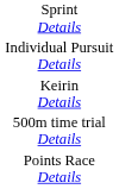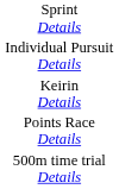 <table>
 <tr align="center">
 <td>Sprint<br><em><a href='#'>Details</a></em></td>
 <td></td>
 <td></td>
 <td></td>
 </tr>
 <tr align="center">
 <td>Individual Pursuit<br><em><a href='#'>Details</a></em></td>
 <td></td>
 <td></td>
 <td></td>
 </tr>
 <tr align="center">
 <td>Keirin<br><em><a href='#'>Details</a></em></td>
 <td></td>
 <td></td>
 <td></td>
 </tr>
 <tr align="center">
+<td>Points Race<br><em><a href='#'>Details</a></em></td>
+<td></td>
+<td></td>
+<td></td>
+</tr>
+<tr align="center">
 <td>500m time trial<br><em><a href='#'>Details</a></em></td>
 <td></td>
 <td></td>
 <td></td>
 </tr>
-<tr align="center">
-<td>Points Race<br><em><a href='#'>Details</a></em></td>
-<td></td>
-<td></td>
-<td></td>
-</tr>
 </table>
